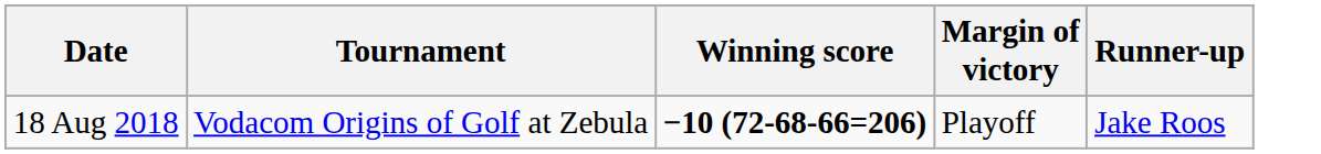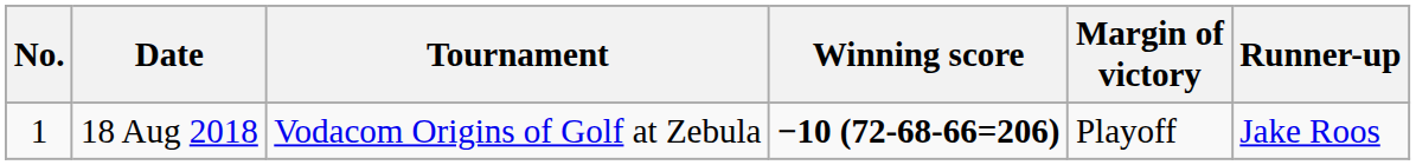 <table class="wikitable" style="font-size:95%;">
 <tr>
+<th>No.</th>
 <th>Date</th>
 <th>Tournament</th>
 <th>Winning score</th>
 <th>Margin of<br>victory</th>
 <th>Runner-up</th>
 </tr>
 <tr>
+<td align=center>1</td>
 <td align=right>18 Aug <a href='#'>2018</a></td>
 <td><a href='#'>Vodacom Origins of Golf</a> at Zebula</td>
 <td><strong>−10 (72-68-66=206)</strong></td>
 <td>Playoff</td>
 <td> <a href='#'>Jake Roos</a></td>
 </tr>
 </table>
